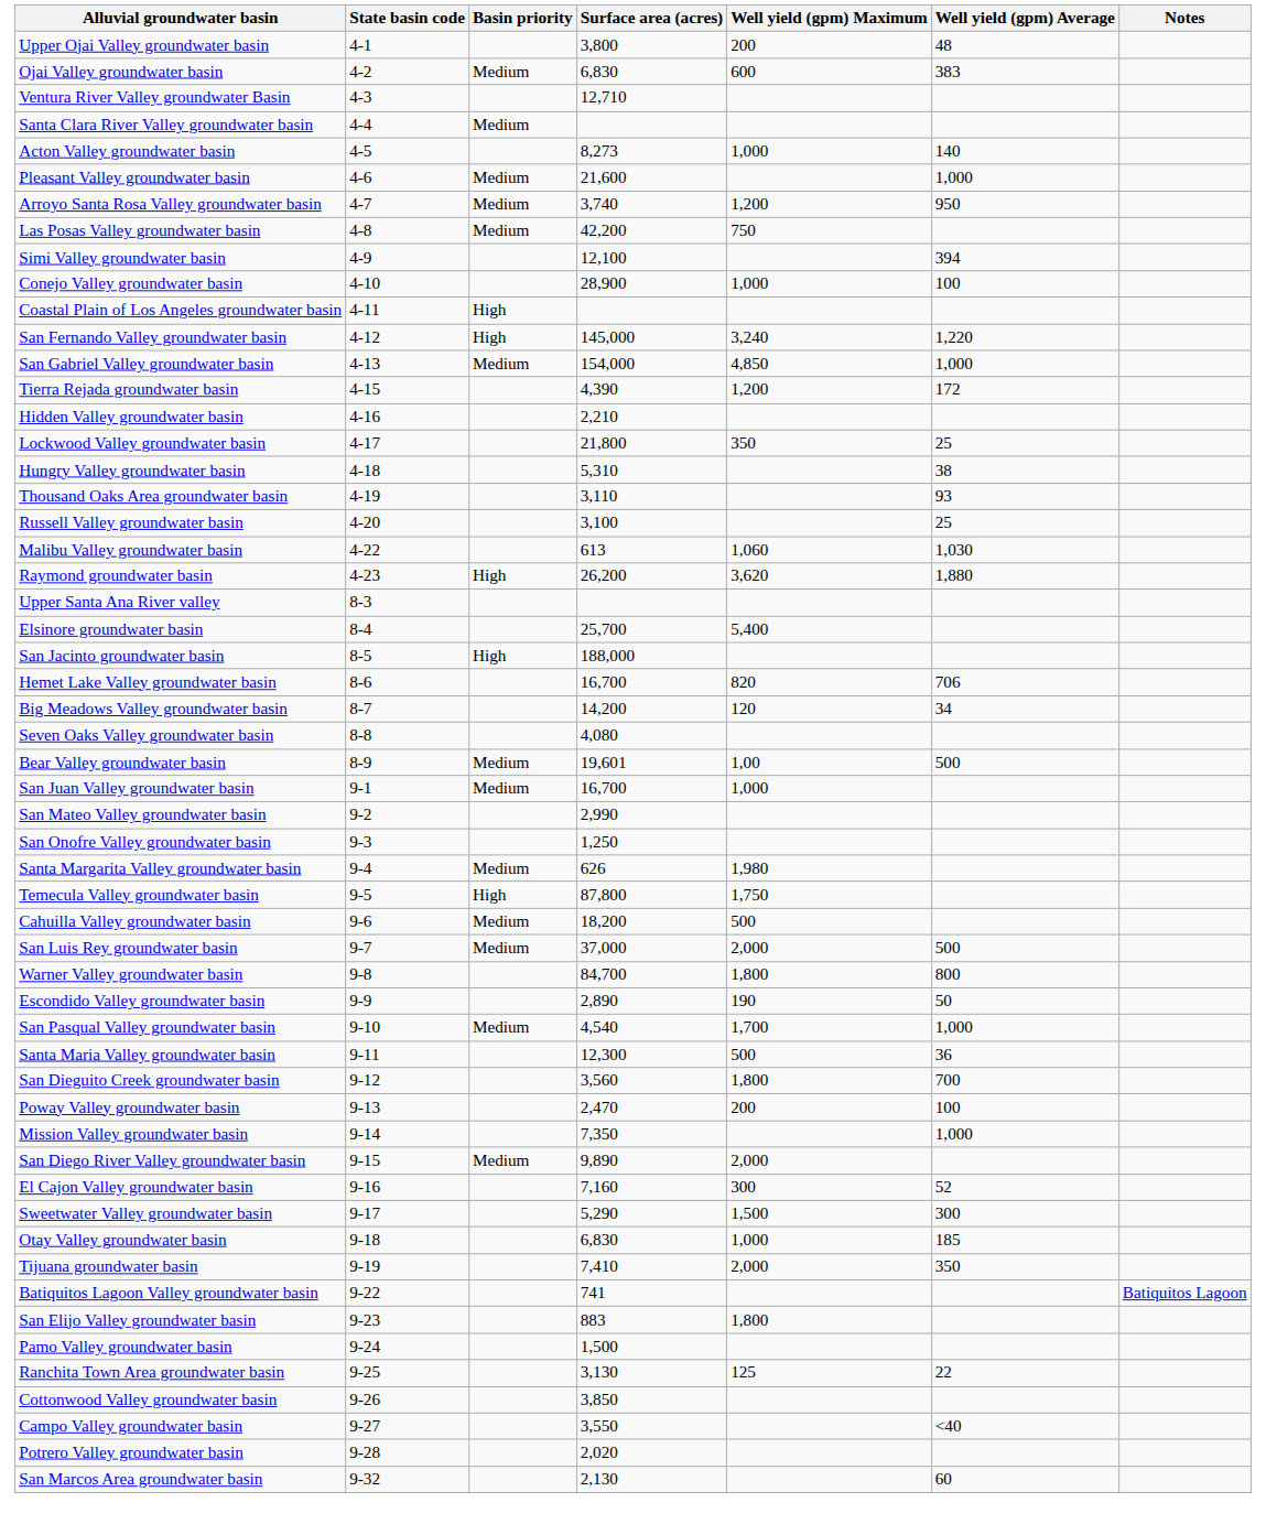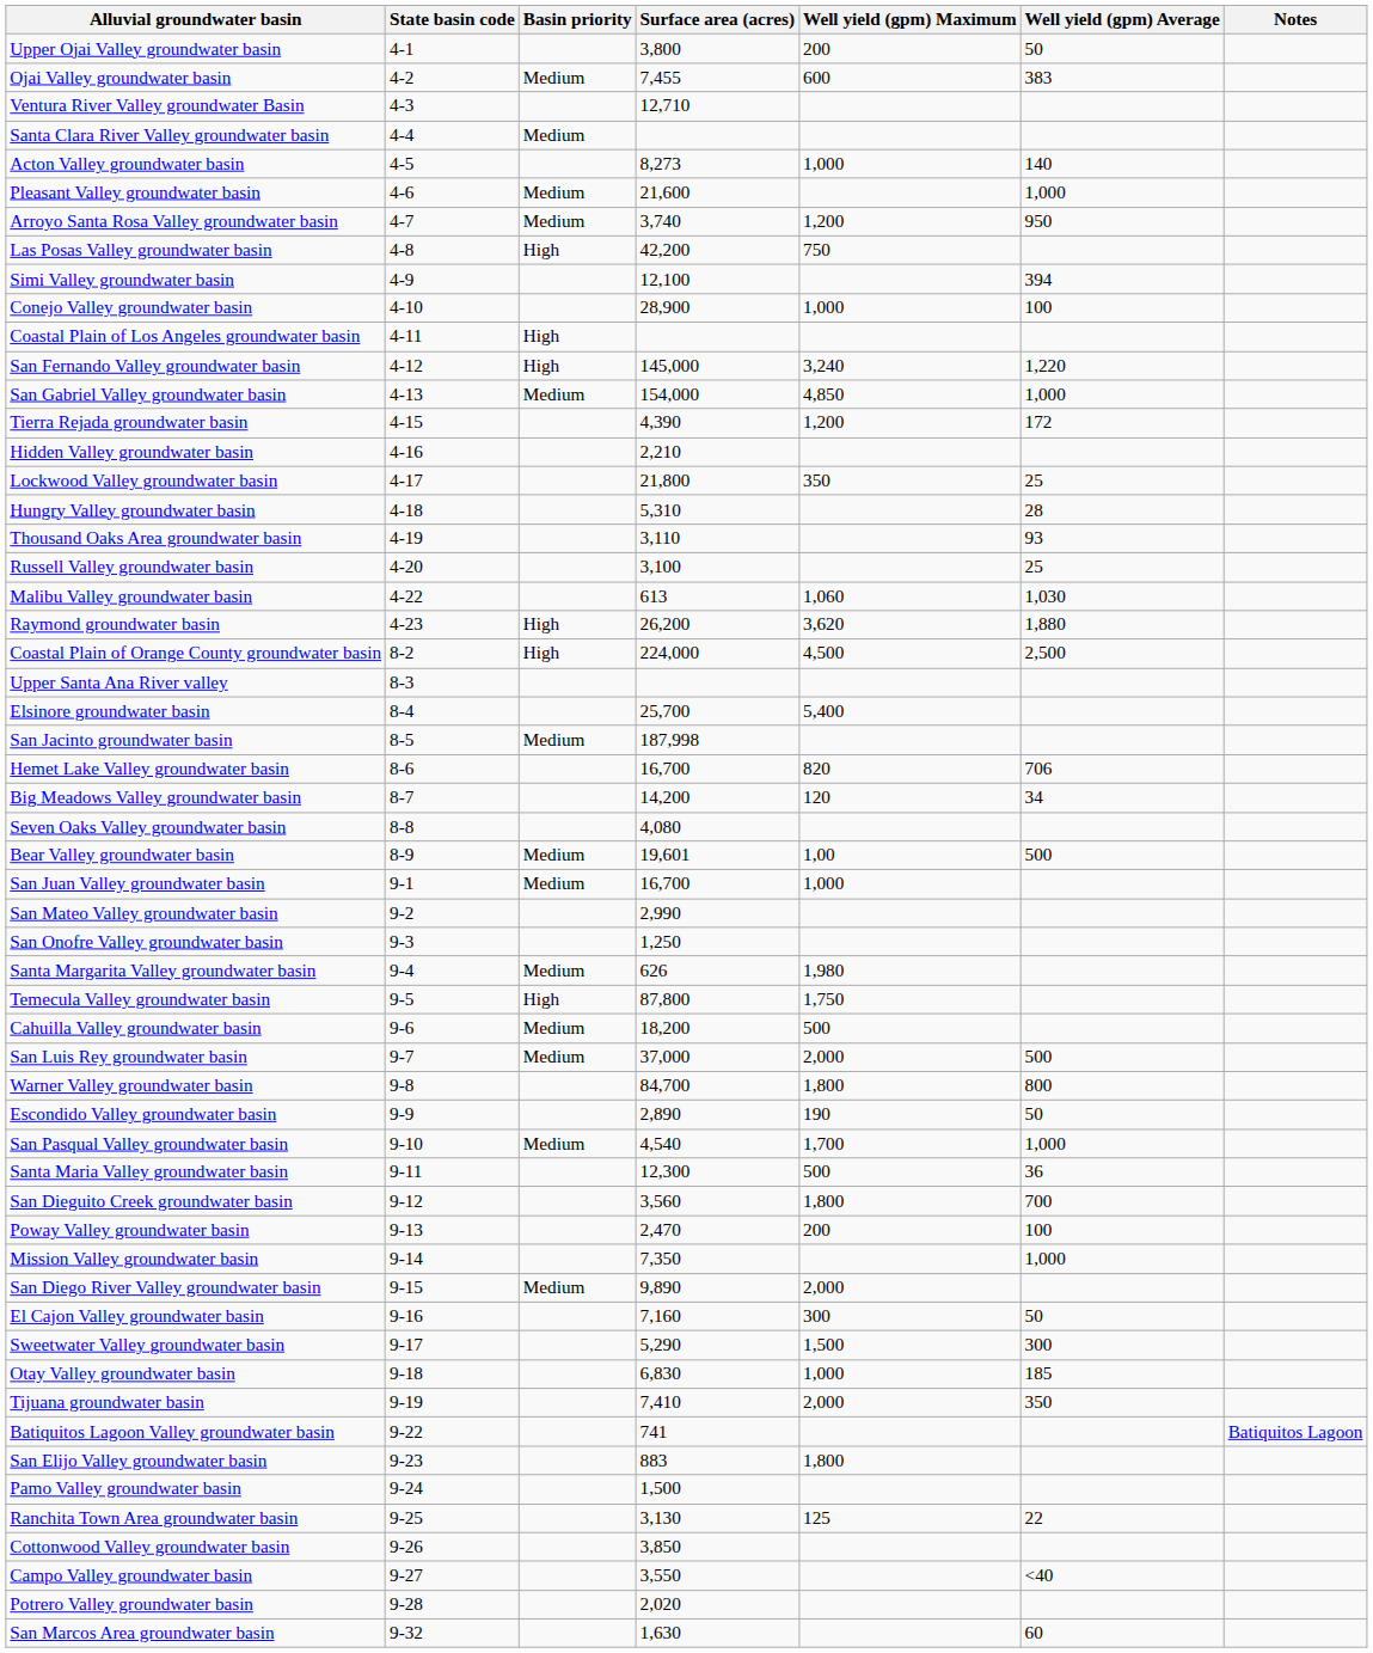 <table class="wikitable" border="1" style="margin: 1em auto 1em auto;">
 <tr valign="top">
 <th scope="col">Alluvial groundwater basin</th>
 <th scope="col">State basin code</th>
 <th scope="col">Basin priority</th>
 <th scope="col">Surface area (acres)</th>
 <th scope="col">Well yield (gpm) Maximum</th>
 <th scope="col">Well yield (gpm) Average</th>
 <th scope="col">Notes</th>
 </tr>
 <tr valign="top">
 <td><a href='#'>Upper Ojai Valley groundwater basin</a></td>
 <td>4-1</td>
 <td></td>
 <td>3,800</td>
 <td>200</td>
-<td>48</td>
+<td>50</td>
 <td></td>
 </tr>
 <tr>
 <td><a href='#'>Ojai Valley groundwater basin</a></td>
 <td>4-2</td>
 <td>Medium</td>
-<td>6,830</td>
+<td>7,455</td>
 <td>600</td>
 <td>383</td>
 <td></td>
 </tr>
 <tr>
 <td><a href='#'>Ventura River Valley groundwater Basin</a></td>
 <td>4-3</td>
 <td></td>
 <td>12,710</td>
 <td></td>
 <td></td>
 <td></td>
 </tr>
 <tr>
 <td><a href='#'>Santa Clara River Valley groundwater basin</a></td>
 <td>4-4</td>
 <td>Medium</td>
 <td></td>
 <td></td>
 <td></td>
 <td></td>
 </tr>
 <tr>
 <td><a href='#'>Acton Valley groundwater basin</a></td>
 <td>4-5</td>
 <td></td>
 <td>8,273</td>
 <td>1,000</td>
 <td>140</td>
 <td></td>
 </tr>
 <tr>
 <td><a href='#'>Pleasant Valley groundwater basin</a></td>
 <td>4-6</td>
 <td>Medium</td>
 <td>21,600</td>
 <td></td>
 <td>1,000</td>
 <td></td>
 </tr>
 <tr>
 <td><a href='#'>Arroyo Santa Rosa Valley groundwater basin</a></td>
 <td>4-7</td>
 <td>Medium</td>
 <td>3,740</td>
 <td>1,200</td>
 <td>950</td>
 <td></td>
 </tr>
 <tr>
 <td><a href='#'>Las Posas Valley groundwater basin</a></td>
 <td>4-8</td>
-<td>Medium</td>
+<td>High</td>
 <td>42,200</td>
 <td>750</td>
 <td></td>
 <td></td>
 </tr>
 <tr>
 <td><a href='#'>Simi Valley groundwater basin</a></td>
 <td>4-9</td>
 <td></td>
 <td>12,100</td>
 <td></td>
 <td>394</td>
 <td></td>
 </tr>
 <tr>
 <td><a href='#'>Conejo Valley groundwater basin</a></td>
 <td>4-10</td>
 <td></td>
 <td>28,900</td>
 <td>1,000</td>
 <td>100</td>
 <td></td>
 </tr>
 <tr>
 <td><a href='#'>Coastal Plain of Los Angeles groundwater basin</a></td>
 <td>4-11</td>
 <td>High</td>
 <td></td>
 <td></td>
 <td></td>
 <td></td>
 </tr>
 <tr>
 <td><a href='#'>San Fernando Valley groundwater basin</a></td>
 <td>4-12</td>
 <td>High</td>
 <td>145,000</td>
 <td>3,240</td>
 <td>1,220</td>
 <td></td>
 </tr>
 <tr>
 <td><a href='#'>San Gabriel Valley groundwater basin</a></td>
 <td>4-13</td>
 <td>Medium</td>
 <td>154,000</td>
 <td>4,850</td>
 <td>1,000</td>
 <td></td>
 </tr>
 <tr>
 <td><a href='#'>Tierra Rejada groundwater basin</a></td>
 <td>4-15</td>
 <td></td>
 <td>4,390</td>
 <td>1,200</td>
 <td>172</td>
 <td></td>
 </tr>
 <tr>
 <td><a href='#'>Hidden Valley groundwater basin</a></td>
 <td>4-16</td>
 <td></td>
 <td>2,210</td>
 <td></td>
 <td></td>
 <td></td>
 </tr>
 <tr>
 <td><a href='#'>Lockwood Valley groundwater basin</a></td>
 <td>4-17</td>
 <td></td>
 <td>21,800</td>
 <td>350</td>
 <td>25</td>
 <td></td>
 </tr>
 <tr>
 <td><a href='#'>Hungry Valley groundwater basin</a></td>
 <td>4-18</td>
 <td></td>
 <td>5,310</td>
 <td></td>
-<td>38</td>
+<td>28</td>
 <td></td>
 </tr>
 <tr>
 <td><a href='#'>Thousand Oaks Area groundwater basin</a></td>
 <td>4-19</td>
 <td></td>
 <td>3,110</td>
 <td></td>
 <td>93</td>
 <td></td>
 </tr>
 <tr>
 <td><a href='#'>Russell Valley groundwater basin</a></td>
 <td>4-20</td>
 <td></td>
 <td>3,100</td>
 <td></td>
 <td>25</td>
 <td></td>
 </tr>
 <tr>
 <td><a href='#'>Malibu Valley groundwater basin</a></td>
 <td>4-22</td>
 <td></td>
 <td>613</td>
 <td>1,060</td>
 <td>1,030</td>
 <td></td>
 </tr>
 <tr>
 <td><a href='#'>Raymond groundwater basin</a></td>
 <td>4-23</td>
 <td>High</td>
 <td>26,200</td>
 <td>3,620</td>
 <td>1,880</td>
 <td></td>
 </tr>
 <tr>
+<td><a href='#'>Coastal Plain of Orange County groundwater basin</a></td>
+<td>8-2</td>
+<td>High</td>
+<td>224,000</td>
+<td>4,500</td>
+<td>2,500</td>
+<td></td>
+</tr>
+<tr>
 <td><a href='#'>Upper Santa Ana River valley</a></td>
 <td>8-3</td>
 <td></td>
 <td></td>
 <td></td>
 <td></td>
 <td></td>
 </tr>
 <tr>
 <td><a href='#'>Elsinore groundwater basin</a></td>
 <td>8-4</td>
 <td></td>
 <td>25,700</td>
 <td>5,400</td>
 <td></td>
 <td></td>
 </tr>
 <tr>
 <td><a href='#'>San Jacinto groundwater basin</a></td>
 <td>8-5</td>
-<td>High</td>
-<td>188,000</td>
+<td>Medium</td>
+<td>187,998</td>
 <td></td>
 <td></td>
 <td></td>
 </tr>
 <tr>
 <td><a href='#'>Hemet Lake Valley groundwater basin</a></td>
 <td>8-6</td>
 <td></td>
 <td>16,700</td>
 <td>820</td>
 <td>706</td>
 <td></td>
 </tr>
 <tr>
 <td><a href='#'>Big Meadows Valley groundwater basin</a></td>
 <td>8-7</td>
 <td></td>
 <td>14,200</td>
 <td>120</td>
 <td>34</td>
 <td></td>
 </tr>
 <tr>
 <td><a href='#'>Seven Oaks Valley groundwater basin</a></td>
 <td>8-8</td>
 <td></td>
 <td>4,080</td>
 <td></td>
 <td></td>
 <td></td>
 </tr>
 <tr>
 <td><a href='#'>Bear Valley groundwater basin</a></td>
 <td>8-9</td>
 <td>Medium</td>
 <td>19,601</td>
 <td>1,00</td>
 <td>500</td>
 <td></td>
 </tr>
 <tr>
 <td><a href='#'>San Juan Valley groundwater basin</a></td>
 <td>9-1</td>
 <td>Medium</td>
 <td>16,700</td>
 <td>1,000</td>
 <td></td>
 <td></td>
 </tr>
 <tr>
 <td><a href='#'>San Mateo Valley groundwater basin</a></td>
 <td>9-2</td>
 <td></td>
 <td>2,990</td>
 <td></td>
 <td></td>
 <td></td>
 </tr>
 <tr>
 <td><a href='#'>San Onofre Valley groundwater basin</a></td>
 <td>9-3</td>
 <td></td>
 <td>1,250</td>
 <td></td>
 <td></td>
 <td></td>
 </tr>
 <tr>
 <td><a href='#'>Santa Margarita Valley groundwater basin</a></td>
 <td>9-4</td>
 <td>Medium</td>
 <td>626</td>
 <td>1,980</td>
 <td></td>
 <td></td>
 </tr>
 <tr>
 <td><a href='#'>Temecula Valley groundwater basin</a></td>
 <td>9-5</td>
 <td>High</td>
 <td>87,800</td>
 <td>1,750</td>
 <td></td>
 <td></td>
 </tr>
 <tr>
 <td><a href='#'>Cahuilla Valley groundwater basin</a></td>
 <td>9-6</td>
 <td>Medium</td>
 <td>18,200</td>
 <td>500</td>
 <td></td>
 <td></td>
 </tr>
 <tr>
 <td><a href='#'>San Luis Rey groundwater basin</a></td>
 <td>9-7</td>
 <td>Medium</td>
 <td>37,000</td>
 <td>2,000</td>
 <td>500</td>
 <td></td>
 </tr>
 <tr>
 <td><a href='#'>Warner Valley groundwater basin</a></td>
 <td>9-8</td>
 <td></td>
 <td>84,700</td>
 <td>1,800</td>
 <td>800</td>
 <td></td>
 </tr>
 <tr>
 <td><a href='#'>Escondido Valley groundwater basin</a></td>
 <td>9-9</td>
 <td></td>
 <td>2,890</td>
 <td>190</td>
 <td>50</td>
 <td></td>
 </tr>
 <tr>
 <td><a href='#'>San Pasqual Valley groundwater basin</a></td>
 <td>9-10</td>
 <td>Medium</td>
 <td>4,540</td>
 <td>1,700</td>
 <td>1,000</td>
 <td></td>
 </tr>
 <tr>
 <td><a href='#'>Santa Maria Valley groundwater basin</a></td>
 <td>9-11</td>
 <td></td>
 <td>12,300</td>
 <td>500</td>
 <td>36</td>
 <td></td>
 </tr>
 <tr>
 <td><a href='#'>San Dieguito Creek groundwater basin</a></td>
 <td>9-12</td>
 <td></td>
 <td>3,560</td>
 <td>1,800</td>
 <td>700</td>
 <td></td>
 </tr>
 <tr>
 <td><a href='#'>Poway Valley groundwater basin</a></td>
 <td>9-13</td>
 <td></td>
 <td>2,470</td>
 <td>200</td>
 <td>100</td>
 <td></td>
 </tr>
 <tr>
 <td><a href='#'>Mission Valley groundwater basin</a></td>
 <td>9-14</td>
 <td></td>
 <td>7,350</td>
 <td></td>
 <td>1,000</td>
 <td></td>
 </tr>
 <tr>
 <td><a href='#'>San Diego River Valley groundwater basin</a></td>
 <td>9-15</td>
 <td>Medium</td>
 <td>9,890</td>
 <td>2,000</td>
 <td></td>
 <td></td>
 </tr>
 <tr>
 <td><a href='#'>El Cajon Valley groundwater basin</a></td>
 <td>9-16</td>
 <td></td>
 <td>7,160</td>
 <td>300</td>
-<td>52</td>
+<td>50</td>
 <td></td>
 </tr>
 <tr>
 <td><a href='#'>Sweetwater Valley groundwater basin</a></td>
 <td>9-17</td>
 <td></td>
 <td>5,290</td>
 <td>1,500</td>
 <td>300</td>
 <td></td>
 </tr>
 <tr>
 <td><a href='#'>Otay Valley groundwater basin</a></td>
 <td>9-18</td>
 <td></td>
 <td>6,830</td>
 <td>1,000</td>
 <td>185</td>
 <td></td>
 </tr>
 <tr>
 <td><a href='#'>Tijuana groundwater basin</a></td>
 <td>9-19</td>
 <td></td>
 <td>7,410</td>
 <td>2,000</td>
 <td>350</td>
 <td></td>
 </tr>
 <tr>
 <td><a href='#'>Batiquitos Lagoon Valley groundwater basin</a></td>
 <td>9-22</td>
 <td></td>
 <td>741</td>
 <td></td>
 <td></td>
 <td><a href='#'>Batiquitos Lagoon</a></td>
 </tr>
 <tr>
 <td><a href='#'>San Elijo Valley groundwater basin</a></td>
 <td>9-23</td>
 <td></td>
 <td>883</td>
 <td>1,800</td>
 <td></td>
 <td></td>
 </tr>
 <tr>
 <td><a href='#'>Pamo Valley groundwater basin</a></td>
 <td>9-24</td>
 <td></td>
 <td>1,500</td>
 <td></td>
 <td></td>
 <td></td>
 </tr>
 <tr>
 <td><a href='#'>Ranchita Town Area groundwater basin</a></td>
 <td>9-25</td>
 <td></td>
 <td>3,130</td>
 <td>125</td>
 <td>22</td>
 <td></td>
 </tr>
 <tr>
 <td><a href='#'>Cottonwood Valley groundwater basin</a></td>
 <td>9-26</td>
 <td></td>
 <td>3,850</td>
 <td></td>
 <td></td>
 <td></td>
 </tr>
 <tr>
 <td><a href='#'>Campo Valley groundwater basin</a></td>
 <td>9-27</td>
 <td></td>
 <td>3,550</td>
 <td></td>
 <td><40</td>
 <td></td>
 </tr>
 <tr>
 <td><a href='#'>Potrero Valley groundwater basin</a></td>
 <td>9-28</td>
 <td></td>
 <td>2,020</td>
 <td></td>
 <td></td>
 <td></td>
 </tr>
 <tr>
 <td><a href='#'>San Marcos Area groundwater basin</a></td>
 <td>9-32</td>
 <td></td>
-<td>2,130</td>
+<td>1,630</td>
 <td></td>
 <td>60</td>
 <td></td>
 </tr>
 </table>
